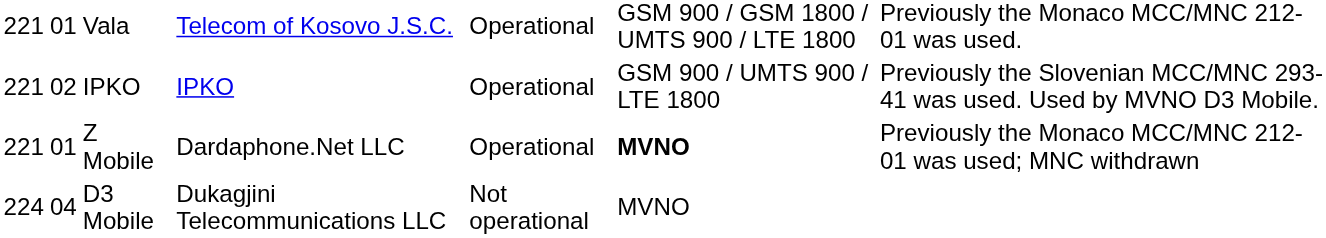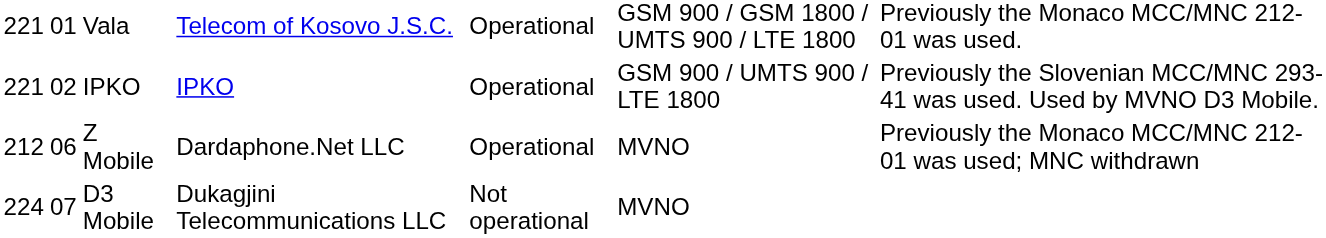 <table>
 <tr>
 <td>221</td>
 <td>01</td>
 <td>Vala</td>
 <td><a href='#'>Telecom of Kosovo J.S.C.</a></td>
 <td>Operational</td>
 <td>GSM 900 / GSM 1800 / UMTS 900 / LTE 1800</td>
 <td>Previously the Monaco MCC/MNC 212-01 was used.</td>
 </tr>
 <tr>
 <td>221</td>
 <td>02</td>
 <td>IPKO</td>
 <td><a href='#'>IPKO</a></td>
 <td>Operational</td>
 <td>GSM 900 / UMTS 900 / LTE 1800</td>
 <td>Previously the Slovenian MCC/MNC 293-41 was used. Used by MVNO D3 Mobile.</td>
 </tr>
 <tr>
-<td>221</td>
-<td>01</td>
+<td>212</td>
+<td>06</td>
 <td>Z Mobile</td>
 <td>Dardaphone.Net LLC</td>
 <td>Operational</td>
-<td><strong>MVNO</strong></td>
+<td>MVNO</td>
 <td>Previously the Monaco MCC/MNC 212-01 was used; MNC withdrawn</td>
 </tr>
 <tr>
 <td>224</td>
-<td>04</td>
+<td>07</td>
 <td>D3 Mobile</td>
 <td>Dukagjini Telecommunications LLC</td>
 <td>Not operational</td>
 <td>MVNO</td>
 <td></td>
 </tr>
 </table>
